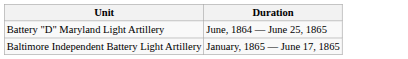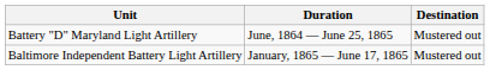 <table class="wikitable">
 <tr>
 <th>Unit</th>
 <th>Duration</th>
+<th>Destination</th>
 </tr>
 <tr>
 <td>Battery "D" Maryland Light Artillery</td>
 <td>June, 1864 — June 25, 1865</td>
+<td>Mustered out </td>
 </tr>
 <tr>
 <td>Baltimore Independent Battery Light Artillery</td>
 <td>January, 1865 — June 17, 1865</td>
+<td>Mustered out </td>
 </tr>
 </table>
